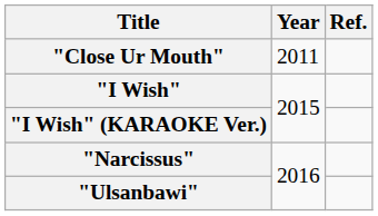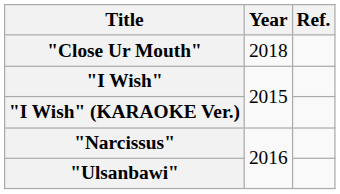 <table class="wikitable plainrowheaders">
 <tr>
 <th>Title</th>
 <th>Year</th>
 <th>Ref.</th>
 </tr>
 <tr>
 <th scope="row">"Close Ur Mouth"</th>
-<td>2011</td>
+<td>2018</td>
 <td></td>
 </tr>
 <tr>
 <th scope="row">"I Wish"</th>
 <td rowspan="2">2015</td>
 <td></td>
 </tr>
 <tr>
 <th scope="row">"I Wish" (KARAOKE Ver.)</th>
 <td></td>
 </tr>
 <tr>
 <th scope="row">"Narcissus"</th>
 <td rowspan="2">2016</td>
 <td></td>
 </tr>
 <tr>
 <th scope="row">"Ulsanbawi"</th>
 <td></td>
 </tr>
 </table>
